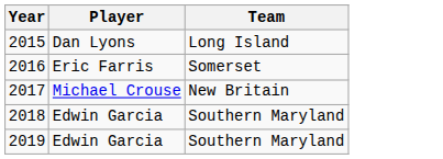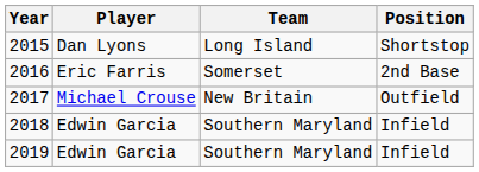 <table class="wikitable">
 <tr>
 <th>Year</th>
 <th>Player</th>
 <th>Team</th>
+<th>Position</th>
 </tr>
 <tr>
 <td>2015</td>
 <td>Dan Lyons</td>
 <td>Long Island</td>
+<td>Shortstop</td>
 </tr>
 <tr>
 <td>2016</td>
 <td>Eric Farris</td>
 <td>Somerset</td>
+<td>2nd Base</td>
 </tr>
 <tr>
 <td>2017</td>
 <td><a href='#'>Michael Crouse</a></td>
 <td>New Britain</td>
+<td>Outfield</td>
 </tr>
 <tr>
 <td>2018</td>
 <td>Edwin Garcia</td>
 <td>Southern Maryland</td>
+<td>Infield</td>
 </tr>
 <tr>
 <td>2019</td>
 <td>Edwin Garcia</td>
 <td>Southern Maryland</td>
+<td>Infield</td>
 </tr>
 </table>
